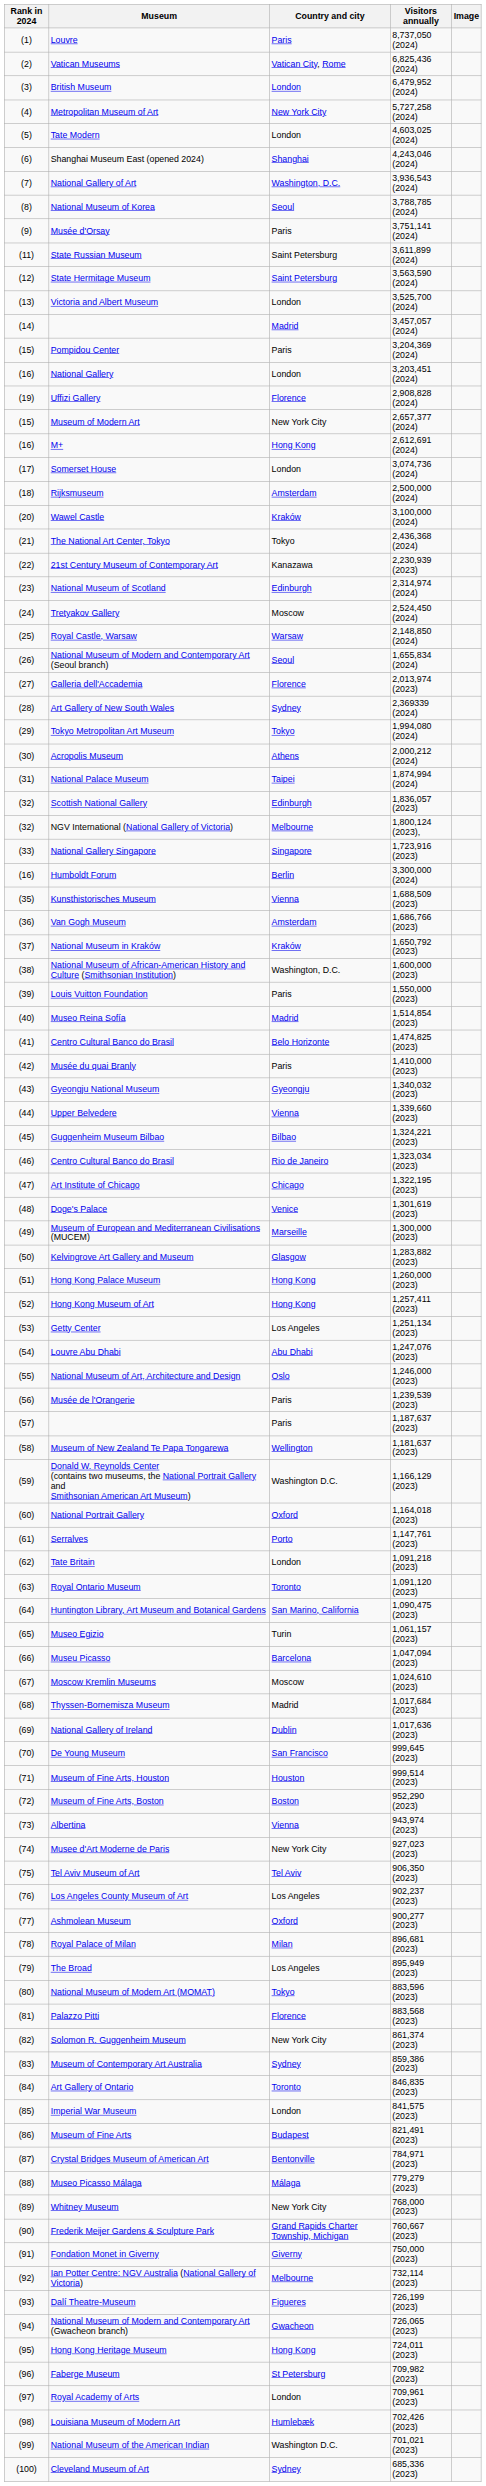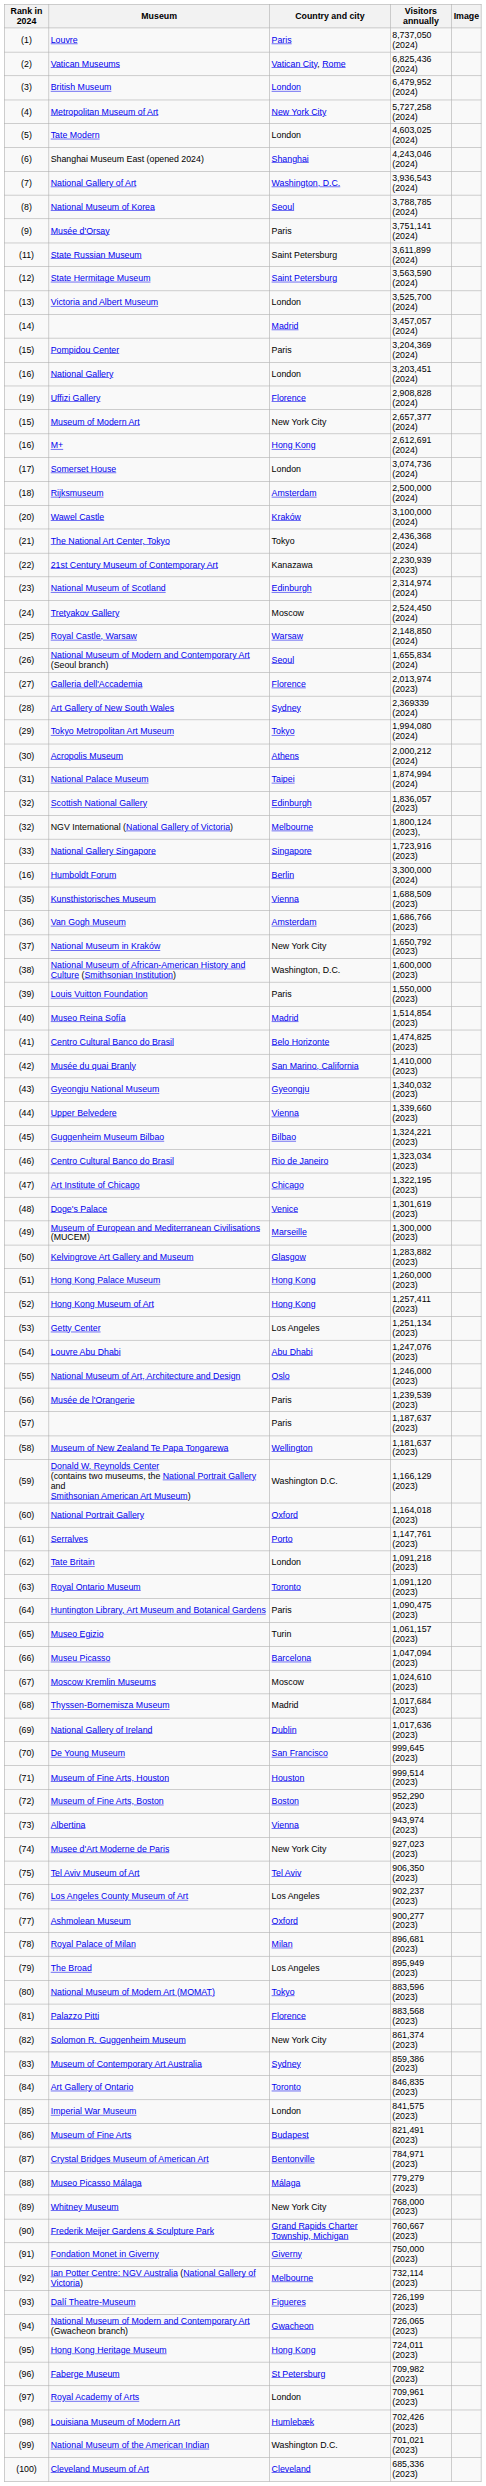 <table class="wikitable sortable">
 <tr>
 <th>Rank in 2024</th>
 <th>Museum</th>
 <th>Country and city</th>
 <th data-sort-type="number">Visitors annually</th>
 <th class="unsortable">Image</th>
 </tr>
 <tr>
 <td style="text-align:center">(1)</td>
 <td><a href='#'>Louvre</a></td>
 <td> <a href='#'>Paris</a></td>
 <td>8,737,050 (2024)</td>
 <td></td>
 </tr>
 <tr>
 <td style="text-align:center">(2)</td>
 <td><a href='#'>Vatican Museums</a></td>
 <td> <a href='#'>Vatican City</a>, <a href='#'>Rome</a></td>
 <td>6,825,436 (2024)</td>
 <td></td>
 </tr>
 <tr>
 <td style="text-align:center">(3)</td>
 <td><a href='#'>British Museum</a></td>
 <td> <a href='#'>London</a></td>
 <td>6,479,952 (2024)</td>
 <td></td>
 </tr>
 <tr>
 <td style="text-align:center">(4)</td>
 <td><a href='#'>Metropolitan Museum of Art</a></td>
 <td> <a href='#'>New York City</a></td>
 <td>5,727,258 (2024)</td>
 <td></td>
 </tr>
 <tr>
 <td style="text-align:center">(5)</td>
 <td><a href='#'>Tate Modern</a></td>
 <td> London</td>
 <td>4,603,025 (2024)</td>
 <td></td>
 </tr>
 <tr>
 <td style="text-align:center">(6)</td>
 <td>Shanghai Museum East (opened 2024)</td>
 <td> <a href='#'>Shanghai</a></td>
 <td>4,243,046 (2024)</td>
 <td></td>
 </tr>
 <tr>
 <td style="text-align:center">(7)</td>
 <td><a href='#'>National Gallery of Art</a></td>
 <td> <a href='#'>Washington, D.C.</a></td>
 <td>3,936,543 (2024)</td>
 <td></td>
 </tr>
 <tr>
 <td style="text-align:center">(8)</td>
 <td><a href='#'>National Museum of Korea</a></td>
 <td> <a href='#'>Seoul</a></td>
 <td>3,788,785 (2024)</td>
 <td></td>
 </tr>
 <tr>
 <td style="text-align:center">(9)</td>
 <td><a href='#'>Musée d'Orsay</a></td>
 <td> Paris</td>
 <td>3,751,141 (2024)</td>
 <td></td>
 </tr>
 <tr>
 <td style="text-align:center">(11)</td>
 <td><a href='#'>State Russian Museum</a></td>
 <td> Saint Petersburg</td>
 <td>3,611,899 (2024)</td>
 <td></td>
 </tr>
 <tr>
 <td style="text-align:center">(12)</td>
 <td><a href='#'>State Hermitage Museum</a></td>
 <td> <a href='#'>Saint Petersburg</a></td>
 <td>3,563,590 (2024)</td>
 <td></td>
 </tr>
 <tr>
 <td style="text-align:center">(13)</td>
 <td><a href='#'>Victoria and Albert Museum</a></td>
 <td> London</td>
 <td>3,525,700 (2024)</td>
 <td></td>
 </tr>
 <tr>
 <td style="text-align:center">(14)</td>
 <td></td>
 <td> <a href='#'>Madrid</a></td>
 <td>3,457,057 (2024)</td>
 <td></td>
 </tr>
 <tr>
 <td style="text-align:center">(15)</td>
 <td><a href='#'>Pompidou Center</a></td>
 <td> Paris</td>
 <td>3,204,369 (2024)</td>
 <td></td>
 </tr>
 <tr>
 <td style="text-align:center">(16)</td>
 <td><a href='#'>National Gallery</a></td>
 <td> London</td>
 <td>3,203,451 (2024)</td>
 <td></td>
 </tr>
 <tr>
 <td style="text-align:center">(19)</td>
 <td><a href='#'>Uffizi Gallery</a></td>
 <td> <a href='#'>Florence</a></td>
 <td>2,908,828  (2024)</td>
 <td></td>
 </tr>
 <tr>
 <td style="text-align:center">(15)</td>
 <td><a href='#'>Museum of Modern Art</a></td>
 <td> New York City</td>
 <td>2,657,377 (2024)</td>
 <td></td>
 </tr>
 <tr>
 <td style="text-align:center">(16)</td>
 <td><a href='#'>M+</a></td>
 <td> <a href='#'>Hong Kong</a></td>
 <td>2,612,691 (2024)</td>
 <td></td>
 </tr>
 <tr>
 <td style="text-align:center">(17)</td>
 <td><a href='#'>Somerset House</a></td>
 <td> London</td>
 <td>3,074,736 (2024)</td>
 <td></td>
 </tr>
 <tr>
 <td style="text-align:center">(18)</td>
 <td><a href='#'>Rijksmuseum</a></td>
 <td> <a href='#'>Amsterdam</a></td>
 <td>2,500,000 (2024)</td>
 <td></td>
 </tr>
 <tr>
 <td style="text-align:center">(20)</td>
 <td><a href='#'>Wawel Castle</a></td>
 <td> <a href='#'>Kraków</a></td>
 <td>3,100,000 (2024)</td>
 <td></td>
 </tr>
 <tr>
 <td style="text-align:center">(21)</td>
 <td><a href='#'>The National Art Center, Tokyo</a></td>
 <td> Tokyo</td>
 <td>2,436,368 (2024)</td>
 <td></td>
 </tr>
 <tr>
 <td style="text-align:center">(22)</td>
 <td><a href='#'>21st Century Museum of Contemporary Art</a></td>
 <td> Kanazawa</td>
 <td>2,230,939 (2023)</td>
 <td></td>
 </tr>
 <tr>
 <td style="text-align:center">(23)</td>
 <td><a href='#'>National Museum of Scotland</a></td>
 <td> <a href='#'>Edinburgh</a></td>
 <td>2,314,974 (2024)</td>
 <td></td>
 </tr>
 <tr>
 <td style="text-align:center">(24)</td>
 <td><a href='#'>Tretyakov Gallery</a></td>
 <td> Moscow</td>
 <td>2,524,450 (2024)</td>
 <td></td>
 </tr>
 <tr>
 <td style="text-align:center">(25)</td>
 <td><a href='#'>Royal Castle, Warsaw</a></td>
 <td> <a href='#'>Warsaw</a></td>
 <td>2,148,850 (2024)</td>
 <td></td>
 </tr>
 <tr>
 <td style="text-align:center">(26)</td>
 <td><a href='#'>National Museum of Modern and Contemporary Art</a> (Seoul branch)</td>
 <td> <a href='#'>Seoul</a></td>
 <td>1,655,834 (2024)</td>
 <td></td>
 </tr>
 <tr>
 <td style="text-align:center">(27)</td>
 <td><a href='#'>Galleria dell'Accademia</a></td>
 <td> <a href='#'>Florence</a></td>
 <td>2,013,974 (2023)</td>
 <td></td>
 </tr>
 <tr>
 <td style="text-align:center">(28)</td>
 <td><a href='#'>Art Gallery of New South Wales</a></td>
 <td> <a href='#'>Sydney</a></td>
 <td>2,369339 (2024)</td>
 <td></td>
 </tr>
 <tr>
 <td style="text-align:center">(29)</td>
 <td><a href='#'>Tokyo Metropolitan Art Museum</a></td>
 <td> <a href='#'>Tokyo</a></td>
 <td>1,994,080 (2024)</td>
 <td></td>
 </tr>
 <tr>
 <td style="text-align:center">(30)</td>
 <td><a href='#'>Acropolis Museum</a></td>
 <td> <a href='#'>Athens</a></td>
 <td>2,000,212 (2024)</td>
 <td></td>
 </tr>
 <tr>
 <td style="text-align:center">(31)</td>
 <td><a href='#'>National Palace Museum</a></td>
 <td> <a href='#'>Taipei</a></td>
 <td>1,874,994 (2024)</td>
 <td></td>
 </tr>
 <tr>
 <td style="text-align:center">(32)</td>
 <td><a href='#'>Scottish National Gallery</a></td>
 <td> <a href='#'>Edinburgh</a></td>
 <td>1,836,057 (2023)</td>
 <td></td>
 </tr>
 <tr>
 <td style="text-align:center">(32)</td>
 <td>NGV International (<a href='#'>National Gallery of Victoria</a>)</td>
 <td> <a href='#'>Melbourne</a></td>
 <td>1,800,124 (2023),</td>
 <td></td>
 </tr>
 <tr>
 <td style="text-align:center">(33)</td>
 <td><a href='#'>National Gallery Singapore</a></td>
 <td> <a href='#'>Singapore</a></td>
 <td>1,723,916 (2023)</td>
 <td></td>
 </tr>
 <tr>
 <td style="text-align:center">(16)</td>
 <td><a href='#'>Humboldt Forum</a></td>
 <td> <a href='#'>Berlin</a></td>
 <td>3,300,000 (2024)</td>
 <td></td>
 </tr>
 <tr>
 <td style="text-align:center">(35)</td>
 <td><a href='#'>Kunsthistorisches Museum</a></td>
 <td> <a href='#'>Vienna</a></td>
 <td>1,688,509 (2023)</td>
 <td></td>
 </tr>
 <tr>
 <td style="text-align:center">(36)</td>
 <td><a href='#'>Van Gogh Museum</a></td>
 <td> <a href='#'>Amsterdam</a></td>
 <td>1,686,766 (2023)</td>
 <td></td>
 </tr>
 <tr>
 <td style="text-align:center">(37)</td>
 <td><a href='#'>National Museum in Kraków</a></td>
-<td> <a href='#'>Kraków</a></td>
+<td> New York City</td>
 <td>1,650,792 (2023)</td>
 <td></td>
 </tr>
 <tr>
 <td style="text-align:center">(38)</td>
 <td><a href='#'>National Museum of African-American History and Culture</a> (<a href='#'>Smithsonian Institution</a>)</td>
 <td> Washington, D.C.</td>
 <td>1,600,000 (2023)</td>
 <td></td>
 </tr>
 <tr>
 <td style="text-align:center">(39)</td>
 <td><a href='#'>Louis Vuitton Foundation</a></td>
 <td> Paris</td>
 <td>1,550,000 (2023)<br></td>
 <td></td>
 </tr>
 <tr>
 <td style="text-align:center">(40)</td>
 <td><a href='#'>Museo Reina Sofía</a></td>
 <td> <a href='#'>Madrid</a></td>
 <td>1,514,854 (2023)</td>
 <td></td>
 </tr>
 <tr>
 <td style="text-align:center">(41)</td>
 <td><a href='#'>Centro Cultural Banco do Brasil</a></td>
 <td> <a href='#'>Belo Horizonte</a></td>
 <td>1,474,825 (2023)</td>
 <td></td>
 </tr>
 <tr>
 <td style="text-align:center">(42)</td>
 <td><a href='#'>Musée du quai Branly</a></td>
-<td> Paris</td>
+<td> <a href='#'>San Marino, California</a></td>
 <td>1,410,000 (2023)</td>
 <td></td>
 </tr>
 <tr>
 <td style="text-align:center">(43)</td>
 <td><a href='#'>Gyeongju National Museum</a></td>
 <td> <a href='#'>Gyeongju</a></td>
 <td>1,340,032 (2023)</td>
 <td></td>
 </tr>
 <tr>
 <td style="text-align:center">(44)</td>
 <td><a href='#'>Upper Belvedere</a></td>
 <td> <a href='#'>Vienna</a></td>
 <td>1,339,660 (2023)</td>
 <td></td>
 </tr>
 <tr>
 <td style="text-align:center">(45)</td>
 <td><a href='#'>Guggenheim Museum Bilbao</a></td>
 <td> <a href='#'>Bilbao</a></td>
 <td>1,324,221 (2023)</td>
 <td></td>
 </tr>
 <tr>
 <td style="text-align:center">(46)</td>
 <td><a href='#'>Centro Cultural Banco do Brasil</a></td>
 <td> <a href='#'>Rio de Janeiro</a></td>
 <td>1,323,034 (2023)</td>
 <td></td>
 </tr>
 <tr>
 <td style="text-align:center">(47)</td>
 <td><a href='#'>Art Institute of Chicago</a></td>
 <td> <a href='#'>Chicago</a></td>
 <td>1,322,195 (2023)</td>
 <td></td>
 </tr>
 <tr>
 <td style="text-align:center">(48)</td>
 <td><a href='#'>Doge's Palace</a></td>
 <td> <a href='#'>Venice</a></td>
 <td>1,301,619 (2023)</td>
 <td></td>
 </tr>
 <tr>
 <td style="text-align:center">(49)</td>
 <td><a href='#'>Museum of European and Mediterranean Civilisations</a> (MUCEM)</td>
 <td> <a href='#'>Marseille</a></td>
 <td>1,300,000 (2023)<br></td>
 <td></td>
 </tr>
 <tr>
 <td style="text-align:center">(50)</td>
 <td><a href='#'>Kelvingrove Art Gallery and Museum</a></td>
 <td> <a href='#'>Glasgow</a></td>
 <td>1,283,882 (2023)</td>
 <td></td>
 </tr>
 <tr>
 <td style="text-align:center">(51)</td>
 <td><a href='#'>Hong Kong Palace Museum</a></td>
 <td> <a href='#'>Hong Kong</a></td>
 <td>1,260,000 (2023)</td>
 <td></td>
 </tr>
 <tr>
 <td style="text-align:center">(52)</td>
 <td><a href='#'>Hong Kong Museum of Art</a></td>
 <td> <a href='#'>Hong Kong</a></td>
 <td>1,257,411 (2023)</td>
 <td></td>
 </tr>
 <tr>
 <td style="text-align:center">(53)</td>
 <td><a href='#'>Getty Center</a></td>
 <td> Los Angeles</td>
 <td>1,251,134 (2023)</td>
 <td></td>
 </tr>
 <tr>
 <td style="text-align:center">(54)</td>
 <td><a href='#'>Louvre Abu Dhabi</a></td>
 <td> <a href='#'>Abu Dhabi</a></td>
 <td>1,247,076 (2023)</td>
 <td></td>
 </tr>
 <tr>
 <td style="text-align:center">(55)</td>
 <td><a href='#'>National Museum of Art, Architecture and Design</a></td>
 <td> <a href='#'>Oslo</a></td>
 <td>1,246,000 (2023)</td>
 <td></td>
 </tr>
 <tr>
 <td style="text-align:center">(56)</td>
 <td><a href='#'>Musée de l'Orangerie</a></td>
 <td> Paris</td>
 <td>1,239,539 (2023)</td>
 <td></td>
 </tr>
 <tr>
 <td style="text-align:center">(57)</td>
 <td></td>
 <td> Paris</td>
 <td>1,187,637 (2023)</td>
 <td></td>
 </tr>
 <tr>
 <td style="text-align:center">(58)</td>
 <td><a href='#'>Museum of New Zealand Te Papa Tongarewa</a></td>
 <td> <a href='#'>Wellington</a></td>
 <td>1,181,637 (2023)</td>
 <td></td>
 </tr>
 <tr>
 <td style="text-align:center">(59)</td>
 <td><a href='#'>Donald W. Reynolds Center</a><br>(contains two museums, the <a href='#'>National Portrait Gallery</a> and<br><a href='#'>Smithsonian American Art Museum</a>)</td>
 <td> Washington D.C.</td>
 <td>1,166,129 (2023)</td>
 <td></td>
 </tr>
 <tr>
 <td style="text-align:center">(60)</td>
 <td><a href='#'>National Portrait Gallery</a></td>
 <td> <a href='#'>Oxford</a></td>
 <td>1,164,018 (2023)</td>
 <td></td>
 </tr>
 <tr>
 <td style="text-align:center">(61)</td>
 <td><a href='#'>Serralves</a></td>
 <td> <a href='#'>Porto</a></td>
 <td>1,147,761 (2023)</td>
 <td></td>
 </tr>
 <tr>
 <td style="text-align:center">(62)</td>
 <td><a href='#'>Tate Britain</a></td>
 <td> London</td>
 <td>1,091,218 (2023)</td>
 <td></td>
 </tr>
 <tr>
 <td style="text-align:center">(63)</td>
 <td><a href='#'>Royal Ontario Museum</a></td>
 <td> <a href='#'>Toronto</a></td>
 <td>1,091,120 (2023)</td>
 <td></td>
 </tr>
 <tr>
 <td style="text-align:center">(64)</td>
 <td><a href='#'>Huntington Library, Art Museum and Botanical Gardens</a></td>
-<td> <a href='#'>San Marino, California</a></td>
+<td> Paris</td>
 <td>1,090,475 (2023)</td>
 <td></td>
 </tr>
 <tr>
 <td style="text-align:center">(65)</td>
 <td><a href='#'>Museo Egizio</a></td>
 <td> Turin</td>
 <td>1,061,157 (2023)</td>
 <td></td>
 </tr>
 <tr>
 <td style="text-align:center">(66)</td>
 <td><a href='#'>Museu Picasso</a></td>
 <td> <a href='#'>Barcelona</a></td>
 <td>1,047,094 (2023)</td>
 <td></td>
 </tr>
 <tr>
 <td style="text-align:center">(67)</td>
 <td><a href='#'>Moscow Kremlin Museums</a></td>
 <td> Moscow</td>
 <td>1,024,610 (2023)</td>
 <td></td>
 </tr>
 <tr>
 <td style="text-align:center">(68)</td>
 <td><a href='#'>Thyssen-Bornemisza Museum</a></td>
 <td> Madrid</td>
 <td>1,017,684 (2023)</td>
 <td><br></td>
 </tr>
 <tr>
 <td style="text-align:center">(69)</td>
 <td><a href='#'>National Gallery of Ireland</a></td>
 <td> <a href='#'>Dublin</a></td>
 <td>1,017,636 (2023)</td>
 <td></td>
 </tr>
 <tr>
 <td style="text-align:center">(70)</td>
 <td><a href='#'>De Young Museum</a></td>
 <td> <a href='#'>San Francisco</a></td>
 <td>999,645 (2023)</td>
 <td></td>
 </tr>
 <tr>
 <td style="text-align:center">(71)</td>
 <td><a href='#'>Museum of Fine Arts, Houston</a></td>
 <td> <a href='#'>Houston</a></td>
 <td>999,514 (2023)</td>
 <td></td>
 </tr>
 <tr>
 <td style="text-align:center">(72)</td>
 <td><a href='#'>Museum of Fine Arts, Boston</a></td>
 <td> <a href='#'>Boston</a></td>
 <td>952,290 (2023)</td>
 <td></td>
 </tr>
 <tr>
 <td style="text-align:center">(73)</td>
 <td><a href='#'>Albertina</a></td>
 <td> <a href='#'>Vienna</a></td>
 <td>943,974 (2023)</td>
 <td></td>
 </tr>
 <tr>
 <td style="text-align:center">(74)</td>
 <td><a href='#'>Musee d'Art Moderne de Paris</a></td>
 <td> New York City</td>
 <td>927,023 (2023)</td>
 <td></td>
 </tr>
 <tr>
 <td style="text-align:center">(75)</td>
 <td><a href='#'>Tel Aviv Museum of Art</a></td>
 <td> <a href='#'>Tel Aviv</a></td>
 <td>906,350 (2023)</td>
 <td></td>
 </tr>
 <tr>
 <td style="text-align:center">(76)</td>
 <td><a href='#'>Los Angeles County Museum of Art</a></td>
 <td> Los Angeles</td>
 <td>902,237 (2023)</td>
 <td></td>
 </tr>
 <tr>
 <td style="text-align:center">(77)</td>
 <td><a href='#'>Ashmolean Museum</a></td>
 <td> <a href='#'>Oxford</a></td>
 <td>900,277 (2023)</td>
 <td></td>
 </tr>
 <tr>
 <td style="text-align:center">(78)</td>
 <td><a href='#'>Royal Palace of Milan</a></td>
 <td> <a href='#'>Milan</a></td>
 <td>896,681 (2023)</td>
 <td></td>
 </tr>
 <tr>
 <td style="text-align:center">(79)</td>
 <td><a href='#'>The Broad</a></td>
 <td> Los Angeles</td>
 <td>895,949 (2023)</td>
 <td></td>
 </tr>
 <tr>
 <td style="text-align:center">(80)</td>
 <td><a href='#'>National Museum of Modern Art (MOMAT)</a></td>
 <td> <a href='#'>Tokyo</a></td>
 <td>883,596 (2023)</td>
 <td></td>
 </tr>
 <tr>
 <td style="text-align:center">(81)</td>
 <td><a href='#'>Palazzo Pitti</a></td>
 <td> <a href='#'>Florence</a></td>
 <td>883,568 (2023)</td>
 <td></td>
 </tr>
 <tr>
 <td style="text-align:center">(82)</td>
 <td><a href='#'>Solomon R. Guggenheim Museum</a></td>
 <td> New York City</td>
 <td>861,374 (2023)</td>
 <td></td>
 </tr>
 <tr>
 <td style="text-align:center">(83)</td>
 <td><a href='#'>Museum of Contemporary Art Australia</a></td>
 <td> <a href='#'>Sydney</a></td>
 <td>859,386 (2023)</td>
 <td></td>
 </tr>
 <tr>
 <td style="text-align:center">(84)</td>
 <td><a href='#'>Art Gallery of Ontario</a></td>
 <td> <a href='#'>Toronto</a></td>
 <td>846,835 (2023)</td>
 <td></td>
 </tr>
 <tr>
 <td style="text-align:center">(85)</td>
 <td><a href='#'>Imperial War Museum</a></td>
 <td> London</td>
 <td>841,575 (2023)</td>
 <td></td>
 </tr>
 <tr>
 <td style="text-align:center">(86)</td>
 <td><a href='#'>Museum of Fine Arts</a></td>
 <td> <a href='#'>Budapest</a></td>
 <td>821,491 (2023)</td>
 <td></td>
 </tr>
 <tr>
 <td style="text-align:center">(87)</td>
 <td><a href='#'>Crystal Bridges Museum of American Art</a></td>
 <td> <a href='#'>Bentonville</a></td>
 <td>784,971 (2023)</td>
 <td></td>
 </tr>
 <tr>
 <td style="text-align:center">(88)</td>
 <td><a href='#'>Museo Picasso Málaga</a></td>
 <td> <a href='#'>Málaga</a></td>
 <td>779,279 (2023)</td>
 <td></td>
 </tr>
 <tr>
 <td style="text-align:center">(89)</td>
 <td><a href='#'>Whitney Museum</a></td>
 <td> New York City</td>
 <td>768,000 (2023)</td>
 <td></td>
 </tr>
 <tr>
 <td style="text-align:center">(90)</td>
 <td><a href='#'>Frederik Meijer Gardens & Sculpture Park</a></td>
 <td> <a href='#'>Grand Rapids Charter Township, Michigan</a></td>
 <td>760,667 (2023)</td>
 <td></td>
 </tr>
 <tr>
 <td style="text-align:center">(91)</td>
 <td><a href='#'>Fondation Monet in Giverny</a></td>
 <td> <a href='#'>Giverny</a></td>
 <td>750,000 (2023)</td>
 <td></td>
 </tr>
 <tr>
 <td style="text-align:center">(92)</td>
 <td><a href='#'>Ian Potter Centre: NGV Australia</a> (<a href='#'>National Gallery of Victoria</a>)</td>
 <td> <a href='#'>Melbourne</a></td>
 <td>732,114 (2023)</td>
 <td></td>
 </tr>
 <tr>
 <td style="text-align:center">(93)</td>
 <td><a href='#'>Dalí Theatre-Museum</a></td>
 <td> <a href='#'>Figueres</a></td>
 <td>726,199 (2023)</td>
 <td></td>
 </tr>
 <tr>
 <td style="text-align:center">(94)</td>
 <td><a href='#'>National Museum of Modern and Contemporary Art</a> (Gwacheon branch)</td>
 <td> <a href='#'>Gwacheon</a></td>
 <td>726,065 (2023)</td>
 <td></td>
 </tr>
 <tr>
 <td style="text-align:center">(95)</td>
 <td><a href='#'>Hong Kong Heritage Museum</a></td>
 <td> <a href='#'>Hong Kong</a></td>
 <td>724,011 (2023)</td>
 <td></td>
 </tr>
 <tr>
 <td style="text-align:center">(96)</td>
 <td><a href='#'>Faberge Museum</a></td>
 <td> <a href='#'>St Petersburg</a></td>
 <td>709,982 (2023)</td>
 <td></td>
 </tr>
 <tr>
 <td style="text-align:center">(97)</td>
 <td><a href='#'>Royal Academy of Arts</a></td>
 <td> London</td>
 <td>709,961 (2023)</td>
 <td></td>
 </tr>
 <tr>
 <td style="text-align:center">(98)</td>
 <td><a href='#'>Louisiana Museum of Modern Art</a></td>
 <td> <a href='#'>Humlebæk</a></td>
 <td>702,426 (2023)</td>
 <td></td>
 </tr>
 <tr>
 <td style="text-align:center">(99)</td>
 <td><a href='#'>National Museum of the American Indian</a></td>
 <td> Washington D.C.</td>
 <td>701,021 (2023)</td>
 <td></td>
 </tr>
 <tr>
 <td style="text-align:center">(100)</td>
 <td><a href='#'>Cleveland Museum of Art</a></td>
-<td> <a href='#'>Sydney</a></td>
+<td> <a href='#'>Cleveland</a></td>
 <td>685,336 (2023)</td>
 <td></td>
 </tr>
 </table>
